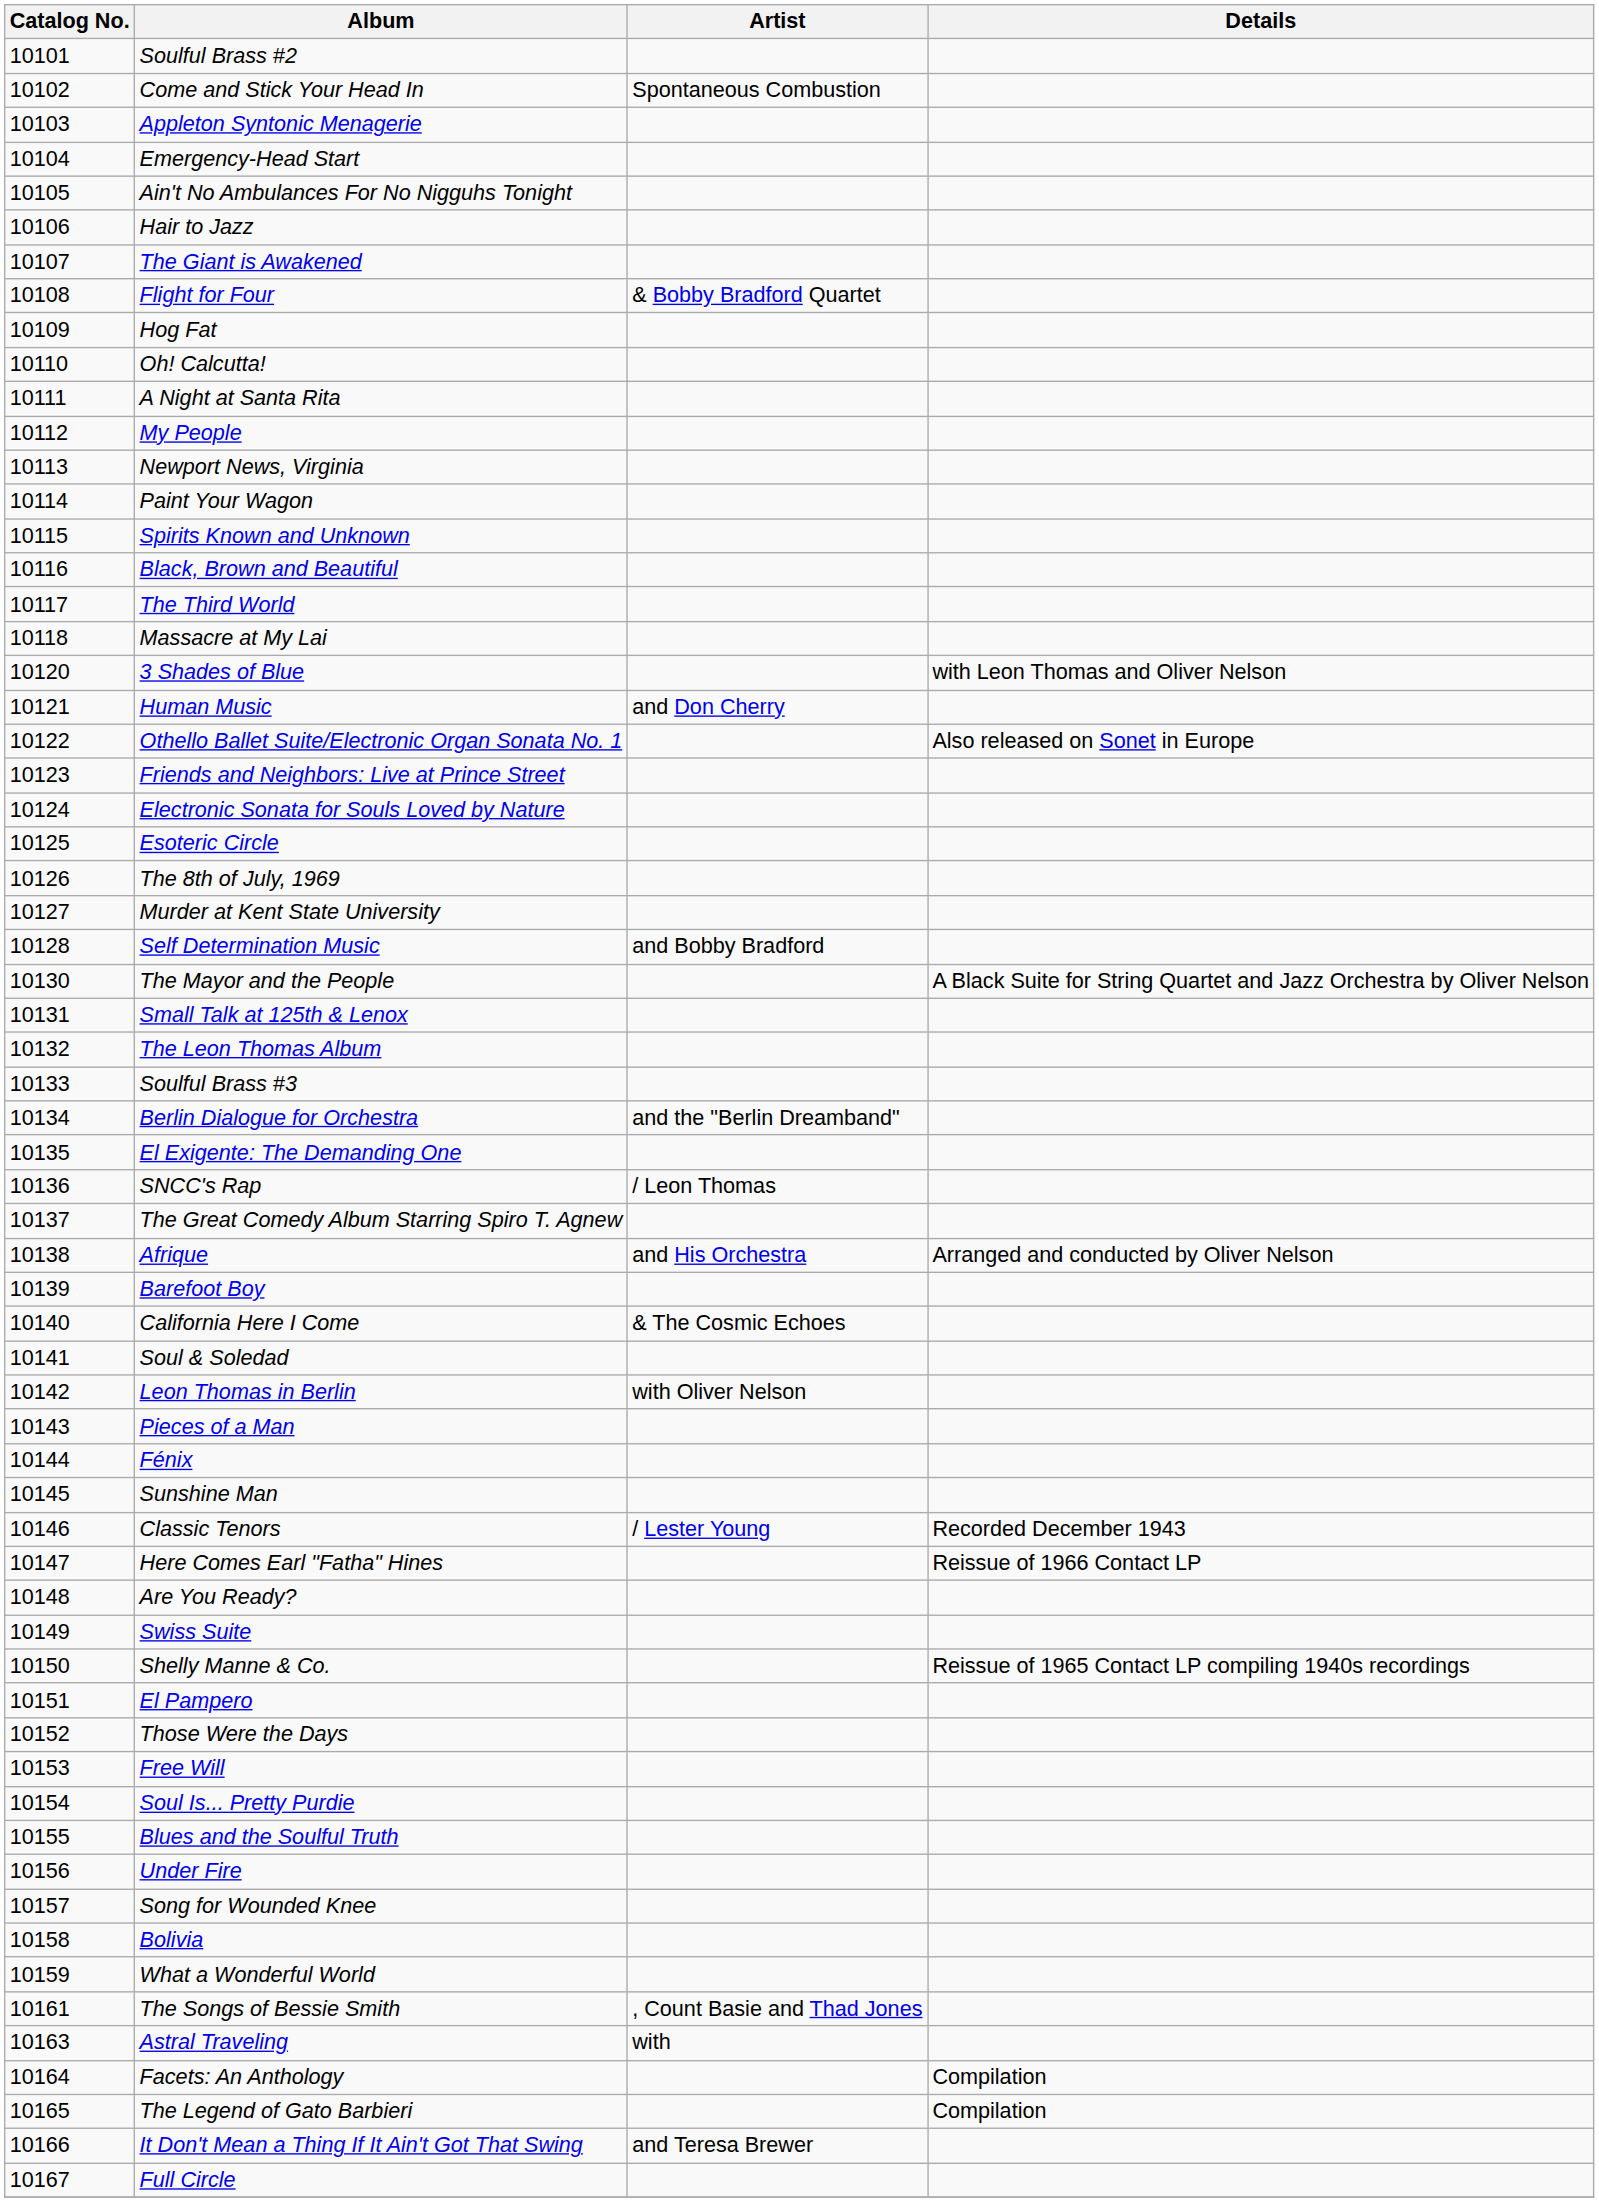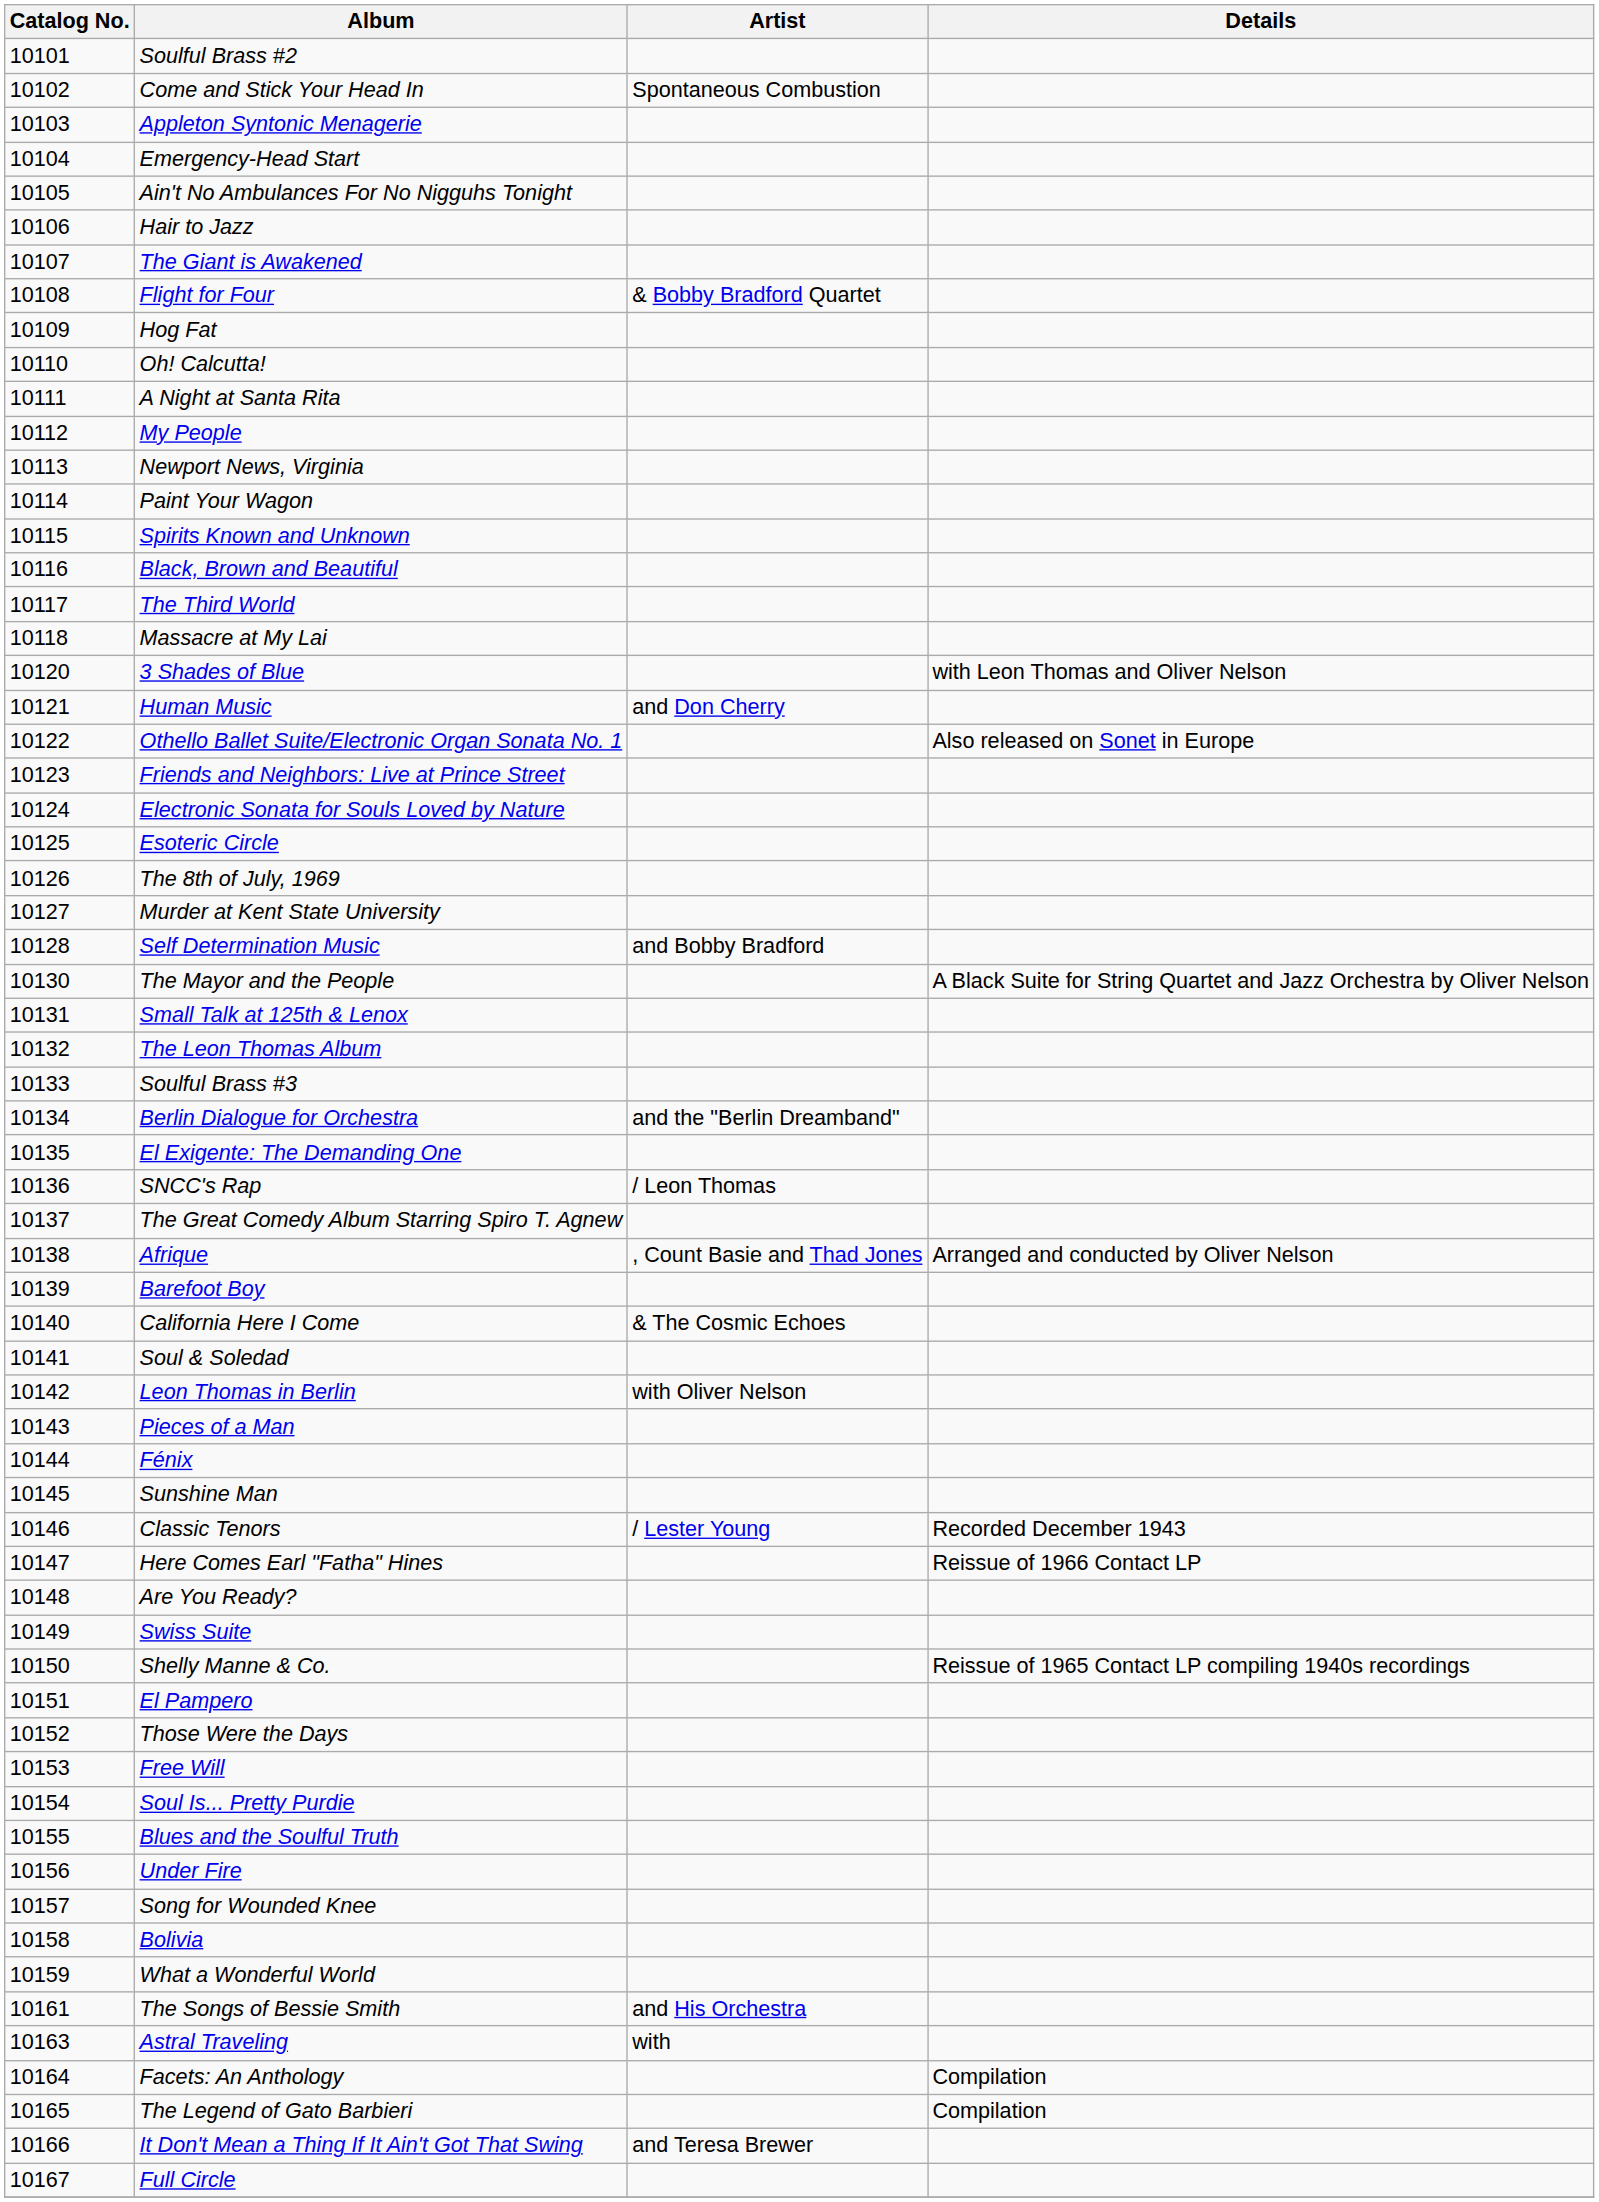 <table class="wikitable sortable">
 <tr>
 <th>Catalog No.</th>
 <th>Album</th>
 <th>Artist</th>
 <th>Details</th>
 </tr>
 <tr>
 <td>10101</td>
 <td><em>Soulful Brass #2</em></td>
 <td></td>
 <td></td>
 </tr>
 <tr>
 <td>10102</td>
 <td><em>Come and Stick Your Head In</em></td>
 <td>Spontaneous Combustion</td>
 <td></td>
 </tr>
 <tr>
 <td>10103</td>
 <td><em><a href='#'>Appleton Syntonic Menagerie</a></em></td>
 <td></td>
 <td></td>
 </tr>
 <tr>
 <td>10104</td>
 <td><em>Emergency-Head Start</em></td>
 <td></td>
 <td></td>
 </tr>
 <tr>
 <td>10105</td>
 <td><em>Ain't No Ambulances For No Nigguhs Tonight</em></td>
 <td></td>
 <td></td>
 </tr>
 <tr>
 <td>10106</td>
 <td><em>Hair to Jazz</em></td>
 <td></td>
 <td></td>
 </tr>
 <tr>
 <td>10107</td>
 <td><em><a href='#'>The Giant is Awakened</a></em></td>
 <td></td>
 <td></td>
 </tr>
 <tr>
 <td>10108</td>
 <td><em><a href='#'>Flight for Four</a></em></td>
 <td> & <a href='#'>Bobby Bradford</a> Quartet</td>
 <td></td>
 </tr>
 <tr>
 <td>10109</td>
 <td><em>Hog Fat</em></td>
 <td></td>
 <td></td>
 </tr>
 <tr>
 <td>10110</td>
 <td><em>Oh! Calcutta!</em></td>
 <td></td>
 <td></td>
 </tr>
 <tr>
 <td>10111</td>
 <td><em>A Night at Santa Rita</em></td>
 <td></td>
 <td></td>
 </tr>
 <tr>
 <td>10112</td>
 <td><em><a href='#'>My People</a></em></td>
 <td></td>
 <td></td>
 </tr>
 <tr>
 <td>10113</td>
 <td><em>Newport News, Virginia</em></td>
 <td></td>
 <td></td>
 </tr>
 <tr>
 <td>10114</td>
 <td><em>Paint Your Wagon</em></td>
 <td></td>
 <td></td>
 </tr>
 <tr>
 <td>10115</td>
 <td><em><a href='#'>Spirits Known and Unknown</a></em></td>
 <td></td>
 <td></td>
 </tr>
 <tr>
 <td>10116</td>
 <td><em><a href='#'>Black, Brown and Beautiful</a></em></td>
 <td></td>
 <td></td>
 </tr>
 <tr>
 <td>10117</td>
 <td><em><a href='#'>The Third World</a></em></td>
 <td></td>
 <td></td>
 </tr>
 <tr>
 <td>10118</td>
 <td><em>Massacre at My Lai</em></td>
 <td></td>
 <td></td>
 </tr>
 <tr>
 <td>10120</td>
 <td><em><a href='#'>3 Shades of Blue</a></em></td>
 <td></td>
 <td>with Leon Thomas and Oliver Nelson</td>
 </tr>
 <tr>
 <td>10121</td>
 <td><em><a href='#'>Human Music</a></em></td>
 <td> and <a href='#'>Don Cherry</a></td>
 <td></td>
 </tr>
 <tr>
 <td>10122</td>
 <td><em><a href='#'>Othello Ballet Suite/Electronic Organ Sonata No. 1</a></em></td>
 <td></td>
 <td>Also released on <a href='#'>Sonet</a> in Europe</td>
 </tr>
 <tr>
 <td>10123</td>
 <td><em><a href='#'>Friends and Neighbors: Live at Prince Street</a></em></td>
 <td></td>
 <td></td>
 </tr>
 <tr>
 <td>10124</td>
 <td><em><a href='#'>Electronic Sonata for Souls Loved by Nature</a></em></td>
 <td></td>
 <td></td>
 </tr>
 <tr>
 <td>10125</td>
 <td><em><a href='#'>Esoteric Circle</a></em></td>
 <td></td>
 <td></td>
 </tr>
 <tr>
 <td>10126</td>
 <td><em>The 8th of July, 1969</em></td>
 <td></td>
 <td></td>
 </tr>
 <tr>
 <td>10127</td>
 <td><em>Murder at Kent State University</em></td>
 <td></td>
 <td></td>
 </tr>
 <tr>
 <td>10128</td>
 <td><em><a href='#'>Self Determination Music</a></em></td>
 <td> and Bobby Bradford</td>
 <td></td>
 </tr>
 <tr>
 <td>10130</td>
 <td><em>The Mayor and the People</em></td>
 <td></td>
 <td>A Black Suite for String Quartet and Jazz Orchestra by Oliver Nelson</td>
 </tr>
 <tr>
 <td>10131</td>
 <td><em><a href='#'>Small Talk at 125th & Lenox</a></em></td>
 <td></td>
 <td></td>
 </tr>
 <tr>
 <td>10132</td>
 <td><em><a href='#'>The Leon Thomas Album</a></em></td>
 <td></td>
 <td></td>
 </tr>
 <tr>
 <td>10133</td>
 <td><em>Soulful Brass #3</em></td>
 <td></td>
 <td></td>
 </tr>
 <tr>
 <td>10134</td>
 <td><em><a href='#'>Berlin Dialogue for Orchestra</a></em></td>
 <td> and the "Berlin Dreamband"</td>
 <td></td>
 </tr>
 <tr>
 <td>10135</td>
 <td><em><a href='#'>El Exigente: The Demanding One</a></em></td>
 <td></td>
 <td></td>
 </tr>
 <tr>
 <td>10136</td>
 <td><em>SNCC's Rap</em></td>
 <td> / Leon Thomas</td>
 <td></td>
 </tr>
 <tr>
 <td>10137</td>
 <td><em>The Great Comedy Album Starring Spiro T. Agnew</em></td>
 <td></td>
 <td></td>
 </tr>
 <tr>
 <td>10138</td>
 <td><em><a href='#'>Afrique</a></em></td>
-<td> and <a href='#'>His Orchestra</a></td>
+<td>, Count Basie and <a href='#'>Thad Jones</a></td>
 <td>Arranged and conducted by Oliver Nelson</td>
 </tr>
 <tr>
 <td>10139</td>
 <td><em><a href='#'>Barefoot Boy</a></em></td>
 <td></td>
 <td></td>
 </tr>
 <tr>
 <td>10140</td>
 <td><em>California Here I Come</em></td>
 <td> & The Cosmic Echoes</td>
 <td></td>
 </tr>
 <tr>
 <td>10141</td>
 <td><em>Soul & Soledad</em></td>
 <td></td>
 <td></td>
 </tr>
 <tr>
 <td>10142</td>
 <td><em><a href='#'>Leon Thomas in Berlin</a></em></td>
 <td> with Oliver Nelson</td>
 <td></td>
 </tr>
 <tr>
 <td>10143</td>
 <td><em><a href='#'>Pieces of a Man</a></em></td>
 <td></td>
 <td></td>
 </tr>
 <tr>
 <td>10144</td>
 <td><em><a href='#'>Fénix</a></em></td>
 <td></td>
 <td></td>
 </tr>
 <tr>
 <td>10145</td>
 <td><em>Sunshine Man</em></td>
 <td></td>
 <td></td>
 </tr>
 <tr>
 <td>10146</td>
 <td><em>Classic Tenors</em></td>
 <td> / <a href='#'>Lester Young</a></td>
 <td>Recorded December 1943</td>
 </tr>
 <tr>
 <td>10147</td>
 <td><em>Here Comes Earl "Fatha" Hines</em></td>
 <td></td>
 <td>Reissue of 1966 Contact LP</td>
 </tr>
 <tr>
 <td>10148</td>
 <td><em>Are You Ready?</em></td>
 <td></td>
 <td></td>
 </tr>
 <tr>
 <td>10149</td>
 <td><em><a href='#'>Swiss Suite</a></em></td>
 <td></td>
 <td></td>
 </tr>
 <tr>
 <td>10150</td>
 <td><em>Shelly Manne & Co.</em></td>
 <td></td>
 <td>Reissue of 1965 Contact LP compiling 1940s recordings</td>
 </tr>
 <tr>
 <td>10151</td>
 <td><em><a href='#'>El Pampero</a></em></td>
 <td></td>
 <td></td>
 </tr>
 <tr>
 <td>10152</td>
 <td><em>Those Were the Days</em></td>
 <td></td>
 <td></td>
 </tr>
 <tr>
 <td>10153</td>
 <td><em><a href='#'>Free Will</a></em></td>
 <td></td>
 <td></td>
 </tr>
 <tr>
 <td>10154</td>
 <td><em><a href='#'>Soul Is... Pretty Purdie</a></em></td>
 <td></td>
 <td></td>
 </tr>
 <tr>
 <td>10155</td>
 <td><em><a href='#'>Blues and the Soulful Truth</a></em></td>
 <td></td>
 <td></td>
 </tr>
 <tr>
 <td>10156</td>
 <td><em><a href='#'>Under Fire</a></em></td>
 <td></td>
 <td></td>
 </tr>
 <tr>
 <td>10157</td>
 <td><em>Song for Wounded Knee</em></td>
 <td></td>
 <td></td>
 </tr>
 <tr>
 <td>10158</td>
 <td><em><a href='#'>Bolivia</a></em></td>
 <td></td>
 <td></td>
 </tr>
 <tr>
 <td>10159</td>
 <td><em>What a Wonderful World</em></td>
 <td></td>
 <td></td>
 </tr>
 <tr>
 <td>10161</td>
 <td><em>The Songs of Bessie Smith</em></td>
-<td>, Count Basie and <a href='#'>Thad Jones</a></td>
+<td> and <a href='#'>His Orchestra</a></td>
 <td></td>
 </tr>
 <tr>
 <td>10163</td>
 <td><em><a href='#'>Astral Traveling</a></em></td>
 <td> with </td>
 <td></td>
 </tr>
 <tr>
 <td>10164</td>
 <td><em>Facets: An Anthology</em></td>
 <td></td>
 <td>Compilation</td>
 </tr>
 <tr>
 <td>10165</td>
 <td><em>The Legend of Gato Barbieri</em></td>
 <td></td>
 <td>Compilation</td>
 </tr>
 <tr>
 <td>10166</td>
 <td><em><a href='#'>It Don't Mean a Thing If It Ain't Got That Swing</a></em></td>
 <td> and Teresa Brewer</td>
 <td></td>
 </tr>
 <tr>
 <td>10167</td>
 <td><em><a href='#'>Full Circle</a></em></td>
 <td></td>
 <td></td>
 </tr>
 <tr>
 </tr>
 </table>
